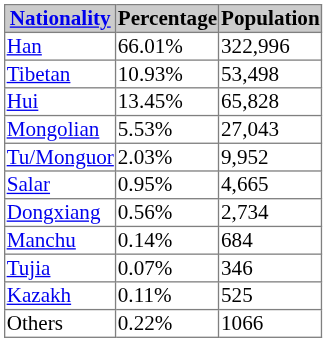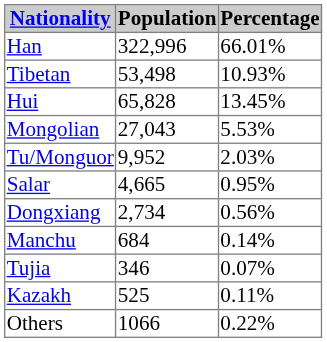 <table border=1 style="border-collapse: collapse;">
 <tr bgcolor=cccccc>
 <th><a href='#'>Nationality</a></th>
+<th>Population</th>
 <th>Percentage</th>
-<th>Population</th>
 </tr>
 <tr>
 <td><a href='#'>Han</a></td>
+<td>322,996</td>
 <td>66.01%</td>
-<td>322,996</td>
 </tr>
 <tr>
 <td><a href='#'>Tibetan</a></td>
+<td>53,498</td>
 <td>10.93%</td>
-<td>53,498</td>
 </tr>
 <tr>
 <td><a href='#'>Hui</a></td>
+<td>65,828</td>
 <td>13.45%</td>
-<td>65,828</td>
 </tr>
 <tr>
 <td><a href='#'>Mongolian</a></td>
+<td>27,043</td>
 <td>5.53%</td>
-<td>27,043</td>
 </tr>
 <tr>
 <td><a href='#'>Tu/Monguor</a></td>
+<td>9,952</td>
 <td>2.03%</td>
-<td>9,952</td>
 </tr>
 <tr>
 <td><a href='#'>Salar</a></td>
+<td>4,665</td>
 <td>0.95%</td>
-<td>4,665</td>
 </tr>
 <tr>
 <td><a href='#'>Dongxiang</a></td>
+<td>2,734</td>
 <td>0.56%</td>
-<td>2,734</td>
 </tr>
 <tr>
 <td><a href='#'>Manchu</a></td>
+<td>684</td>
 <td>0.14%</td>
-<td>684</td>
 </tr>
 <tr>
 <td><a href='#'>Tujia</a></td>
+<td>346</td>
 <td>0.07%</td>
-<td>346</td>
 </tr>
 <tr>
 <td><a href='#'>Kazakh</a></td>
+<td>525</td>
 <td>0.11%</td>
-<td>525</td>
 </tr>
 <tr>
 <td>Others</td>
+<td>1066</td>
 <td>0.22%</td>
-<td>1066</td>
 </tr>
 </table>
